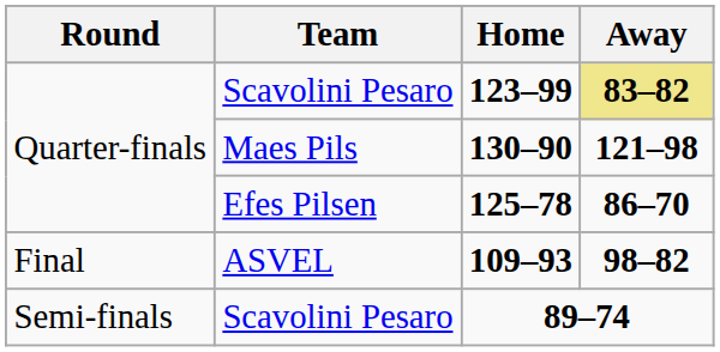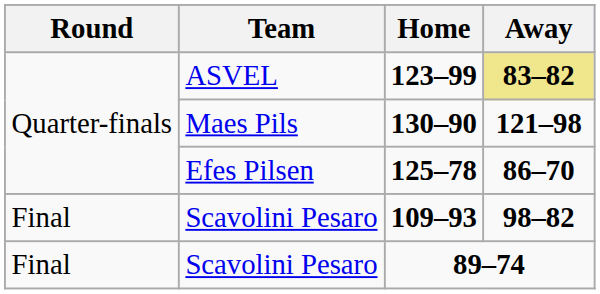 <table class="wikitable" style="text-align: left; font-size:95%">
 <tr bgcolor="#ccccff">
 <th>Round</th>
 <th>Team</th>
 <th>Home</th>
 <th>  Away  </th>
 </tr>
 <tr>
 <td rowspan=3>Quarter-finals</td>
-<td> <a href='#'>Scavolini Pesaro</a></td>
+<td> <a href='#'>ASVEL</a></td>
 <td style="text-align:center;"><strong>123–99</strong></td>
 <td style="background: khaki; text-align:center;"><strong>83–82</strong></td>
 </tr>
 <tr>
 <td> <a href='#'>Maes Pils</a></td>
 <td style="text-align:center;"><strong>130–90</strong></td>
 <td style="text-align:center;"><strong>121–98</strong></td>
 </tr>
 <tr>
 <td> <a href='#'>Efes Pilsen</a></td>
 <td style="text-align:center;"><strong>125–78</strong></td>
 <td style="text-align:center;"><strong>86–70</strong></td>
 </tr>
 <tr>
 <td>Final</td>
-<td> <a href='#'>ASVEL</a></td>
+<td> <a href='#'>Scavolini Pesaro</a></td>
 <td style="text-align:center;"><strong>109–93</strong></td>
 <td style="text-align:center;"><strong>98–82</strong></td>
 </tr>
 <tr>
-<td>Semi-finals</td>
+<td>Final</td>
 <td> <a href='#'>Scavolini Pesaro</a></td>
 <td colspan="2" style="text-align:center;"><strong>89–74</strong></td>
 </tr>
 </table>
